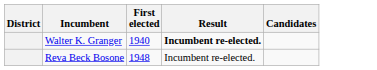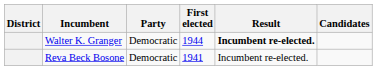 <table class=wikitable>
 <tr valign=bottom>
 <th>District</th>
 <th>Incumbent</th>
+<th>Party</th>
 <th>First<br>elected</th>
 <th>Result</th>
 <th>Candidates</th>
 </tr>
 <tr>
 <th></th>
 <td><a href='#'>Walter K. Granger</a></td>
-<td><a href='#'>1940</a></td>
+<td>Democratic</td>
+<td><a href='#'>1944</a></td>
 <td><strong>Incumbent re-elected.</strong></td>
 <td nowrap></td>
 </tr>
 <tr>
 <th></th>
 <td><a href='#'>Reva Beck Bosone</a></td>
-<td><a href='#'>1948</a></td>
+<td>Democratic</td>
+<td><a href='#'>1941</a></td>
 <td>Incumbent re-elected.</td>
 <td nowrap></td>
 </tr>
 </table>
